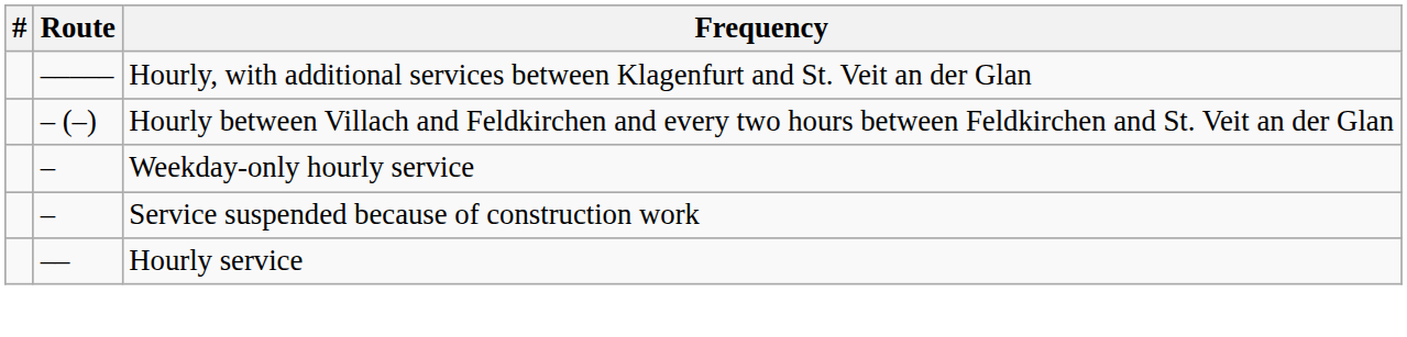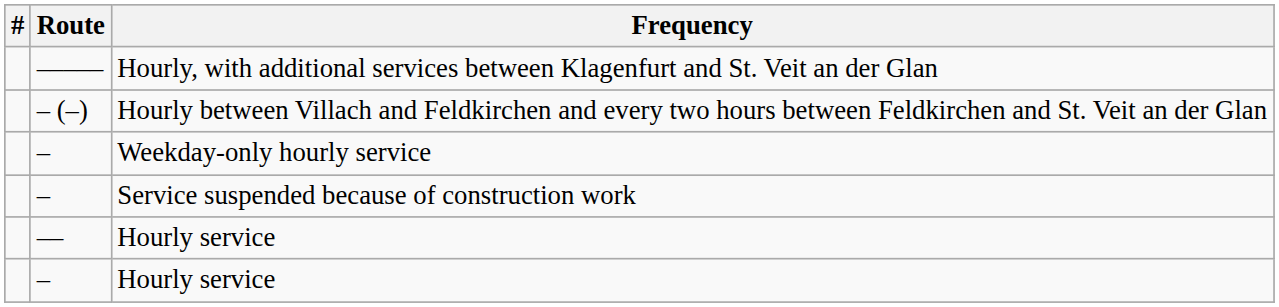 <table class="wikitable">
 <tr>
 <th>#</th>
 <th>Route</th>
 <th>Frequency</th>
 </tr>
 <tr>
 <td></td>
 <td>–––––</td>
 <td>Hourly, with additional services between Klagenfurt and St. Veit an der Glan</td>
 </tr>
 <tr>
 <td></td>
 <td>– (–)</td>
 <td>Hourly between Villach and Feldkirchen and every two hours between Feldkirchen and St. Veit an der Glan</td>
 </tr>
 <tr>
 <td></td>
 <td>–</td>
 <td>Weekday-only hourly service</td>
 </tr>
 <tr>
 <td></td>
 <td>–</td>
 <td>Service suspended because of construction work</td>
 </tr>
 <tr>
 <td></td>
 <td>––</td>
 <td>Hourly service</td>
 </tr>
+<tr>
+<td></td>
+<td>–</td>
+<td>Hourly service</td>
+</tr>
 </table>
